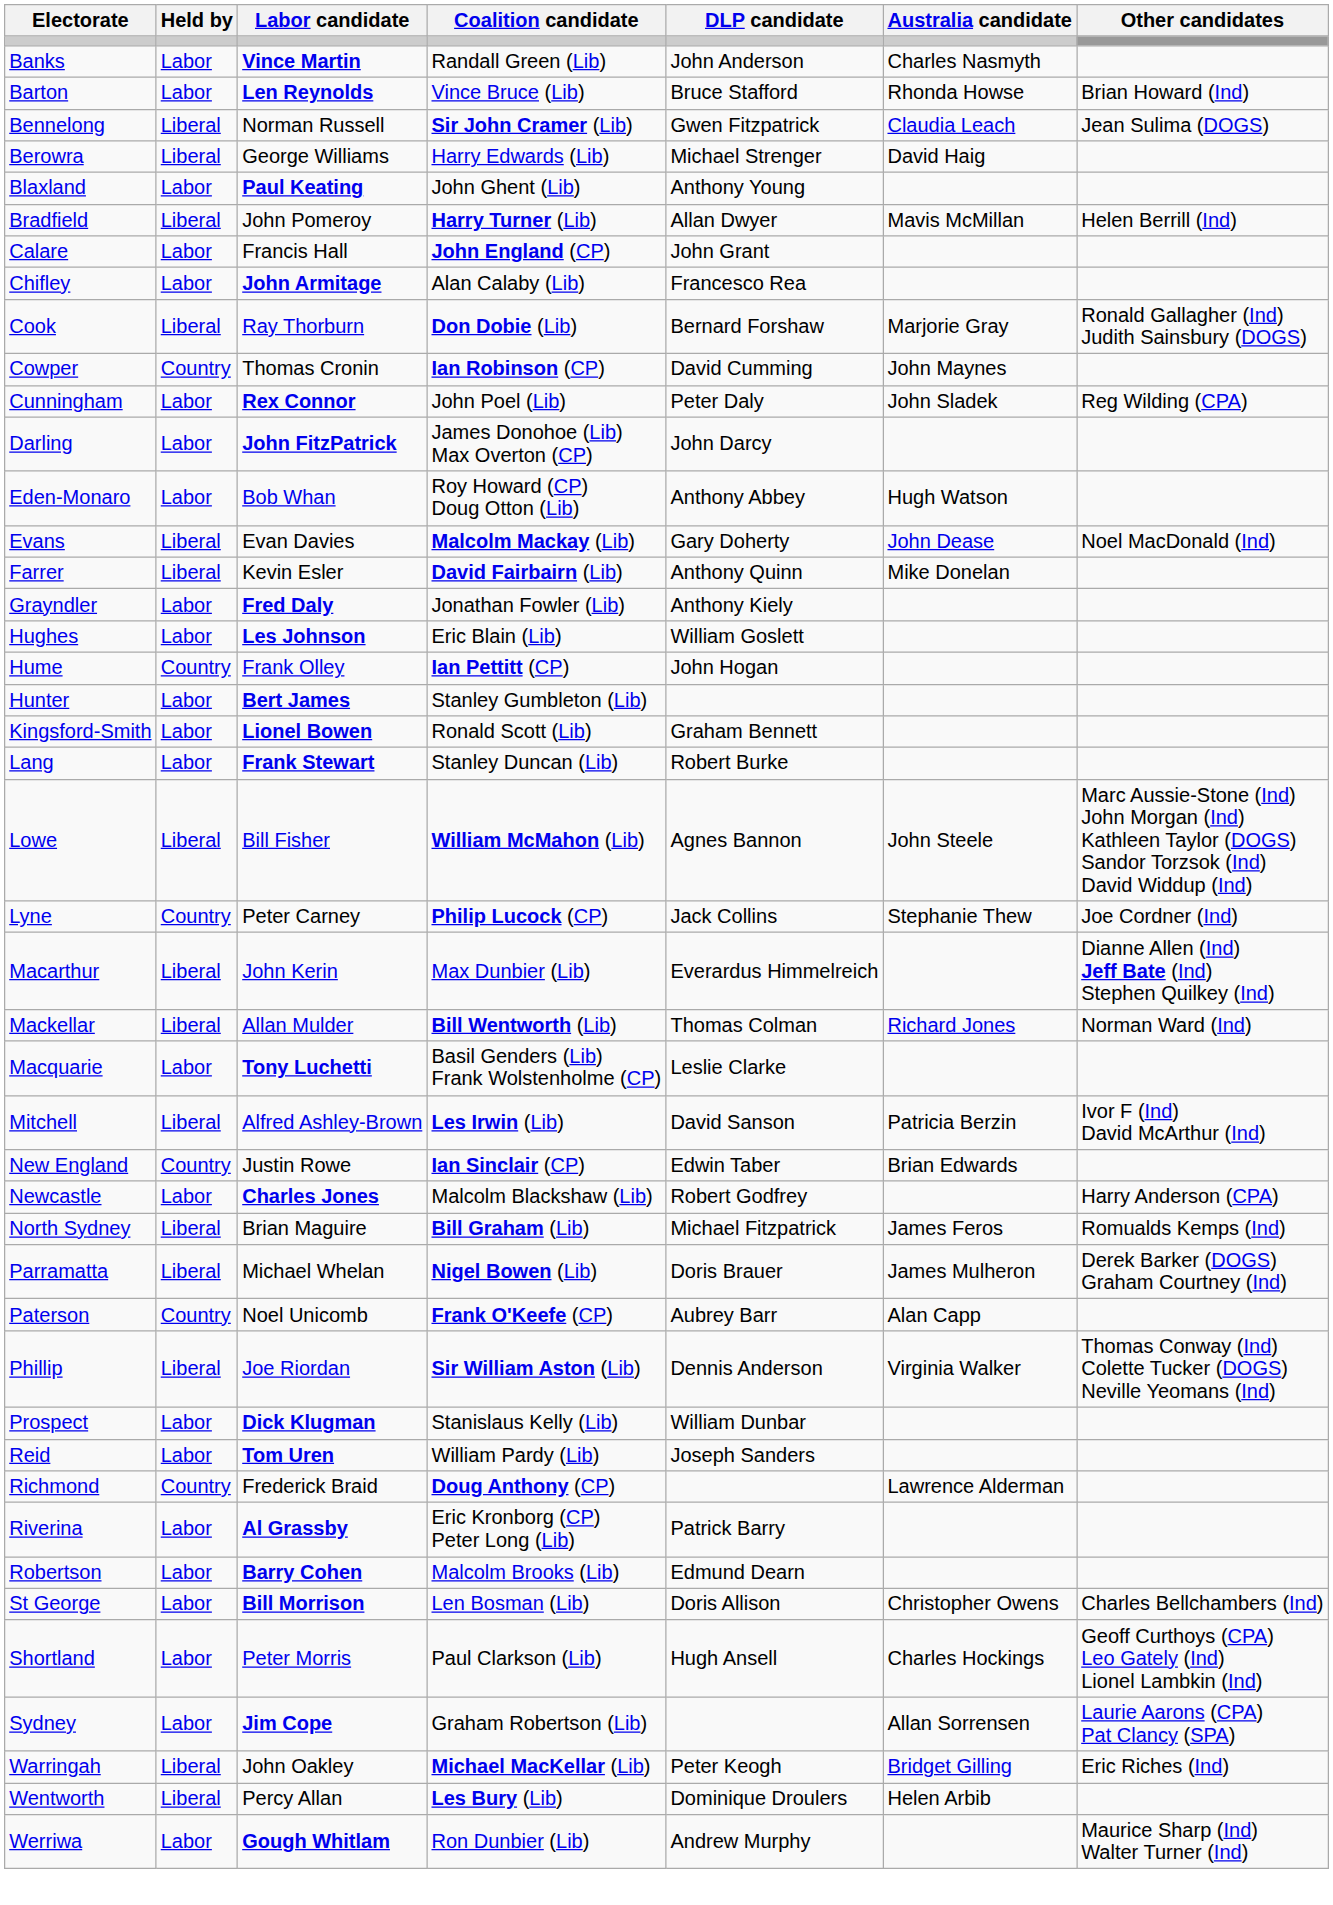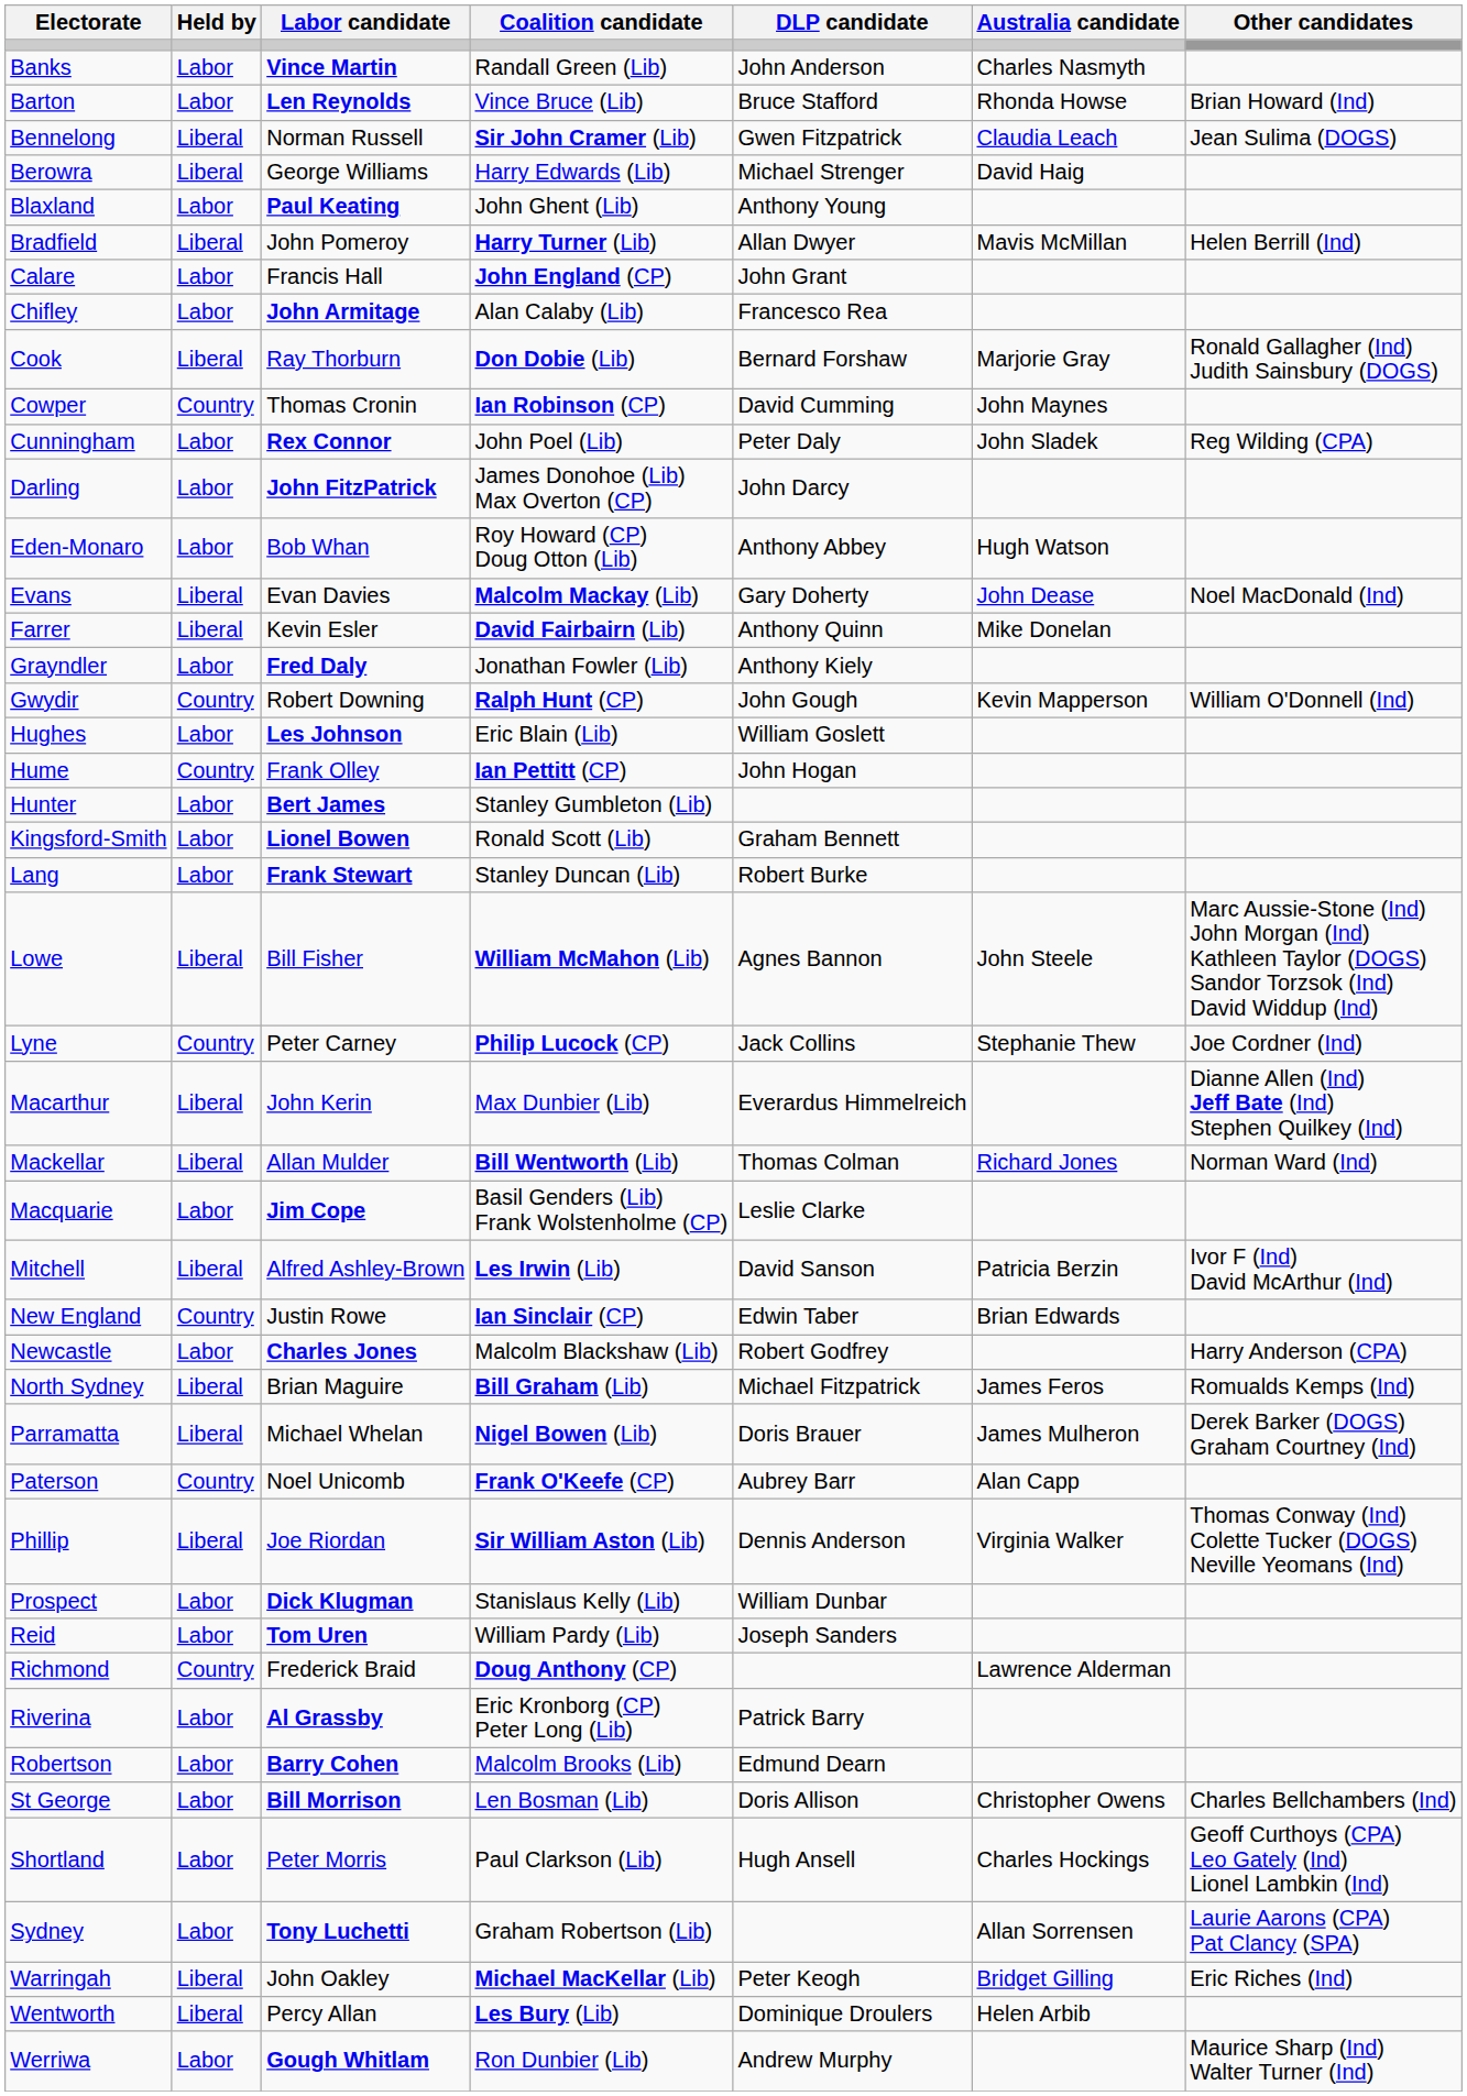 <table class="wikitable">
 <tr>
 <th>Electorate</th>
 <th>Held by</th>
 <th><a href='#'>Labor</a> candidate</th>
 <th><a href='#'>Coalition</a> candidate</th>
 <th><a href='#'>DLP</a> candidate</th>
 <th><a href='#'>Australia</a> candidate</th>
 <th>Other candidates</th>
 </tr>
 <tr bgcolor="#cccccc">
 <td></td>
 <td></td>
 <td></td>
 <td></td>
 <td></td>
 <td></td>
 <td bgcolor="#999999"></td>
 </tr>
 <tr>
 <td><a href='#'>Banks</a></td>
 <td><a href='#'>Labor</a></td>
 <td><strong><a href='#'>Vince Martin</a></strong></td>
 <td>Randall Green (<a href='#'>Lib</a>)</td>
 <td>John Anderson</td>
 <td>Charles Nasmyth</td>
 <td></td>
 </tr>
 <tr>
 <td><a href='#'>Barton</a></td>
 <td><a href='#'>Labor</a></td>
 <td><strong><a href='#'>Len Reynolds</a></strong></td>
 <td><a href='#'>Vince Bruce</a> (<a href='#'>Lib</a>)</td>
 <td>Bruce Stafford</td>
 <td>Rhonda Howse</td>
 <td>Brian Howard (<a href='#'>Ind</a>)</td>
 </tr>
 <tr>
 <td><a href='#'>Bennelong</a></td>
 <td><a href='#'>Liberal</a></td>
 <td>Norman Russell</td>
 <td><strong><a href='#'>Sir John Cramer</a></strong> (<a href='#'>Lib</a>)</td>
 <td>Gwen Fitzpatrick</td>
 <td><a href='#'>Claudia Leach</a></td>
 <td>Jean Sulima (<a href='#'>DOGS</a>)</td>
 </tr>
 <tr>
 <td><a href='#'>Berowra</a></td>
 <td><a href='#'>Liberal</a></td>
 <td>George Williams</td>
 <td><a href='#'>Harry Edwards</a> (<a href='#'>Lib</a>)</td>
 <td>Michael Strenger</td>
 <td>David Haig</td>
 <td></td>
 </tr>
 <tr>
 <td><a href='#'>Blaxland</a></td>
 <td><a href='#'>Labor</a></td>
 <td><strong><a href='#'>Paul Keating</a></strong></td>
 <td>John Ghent (<a href='#'>Lib</a>)</td>
 <td>Anthony Young</td>
 <td></td>
 <td></td>
 </tr>
 <tr>
 <td><a href='#'>Bradfield</a></td>
 <td><a href='#'>Liberal</a></td>
 <td>John Pomeroy</td>
 <td><strong><a href='#'>Harry Turner</a></strong> (<a href='#'>Lib</a>)</td>
 <td>Allan Dwyer</td>
 <td>Mavis McMillan</td>
 <td>Helen Berrill (<a href='#'>Ind</a>)</td>
 </tr>
 <tr>
 <td><a href='#'>Calare</a></td>
 <td><a href='#'>Labor</a></td>
 <td>Francis Hall</td>
 <td><strong><a href='#'>John England</a></strong> (<a href='#'>CP</a>)</td>
 <td>John Grant</td>
 <td></td>
 <td></td>
 </tr>
 <tr>
 <td><a href='#'>Chifley</a></td>
 <td><a href='#'>Labor</a></td>
 <td><strong><a href='#'>John Armitage</a></strong></td>
 <td>Alan Calaby (<a href='#'>Lib</a>)</td>
 <td>Francesco Rea</td>
 <td></td>
 <td></td>
 </tr>
 <tr>
 <td><a href='#'>Cook</a></td>
 <td><a href='#'>Liberal</a></td>
 <td><a href='#'>Ray Thorburn</a></td>
 <td><strong><a href='#'>Don Dobie</a></strong> (<a href='#'>Lib</a>)</td>
 <td>Bernard Forshaw</td>
 <td>Marjorie Gray</td>
 <td>Ronald Gallagher (<a href='#'>Ind</a>)<br>Judith Sainsbury (<a href='#'>DOGS</a>)</td>
 </tr>
 <tr>
 <td><a href='#'>Cowper</a></td>
 <td><a href='#'>Country</a></td>
 <td>Thomas Cronin</td>
 <td><strong><a href='#'>Ian Robinson</a></strong> (<a href='#'>CP</a>)</td>
 <td>David Cumming</td>
 <td>John Maynes</td>
 <td></td>
 </tr>
 <tr>
 <td><a href='#'>Cunningham</a></td>
 <td><a href='#'>Labor</a></td>
 <td><strong><a href='#'>Rex Connor</a></strong></td>
 <td>John Poel (<a href='#'>Lib</a>)</td>
 <td>Peter Daly</td>
 <td>John Sladek</td>
 <td>Reg Wilding (<a href='#'>CPA</a>)</td>
 </tr>
 <tr>
 <td><a href='#'>Darling</a></td>
 <td><a href='#'>Labor</a></td>
 <td><strong><a href='#'>John FitzPatrick</a></strong></td>
 <td>James Donohoe (<a href='#'>Lib</a>)<br>Max Overton (<a href='#'>CP</a>)</td>
 <td>John Darcy</td>
 <td></td>
 <td></td>
 </tr>
 <tr>
 <td><a href='#'>Eden-Monaro</a></td>
 <td><a href='#'>Labor</a></td>
 <td><a href='#'>Bob Whan</a></td>
 <td>Roy Howard (<a href='#'>CP</a>)<br>Doug Otton (<a href='#'>Lib</a>)</td>
 <td>Anthony Abbey</td>
 <td>Hugh Watson</td>
 <td></td>
 </tr>
 <tr>
 <td><a href='#'>Evans</a></td>
 <td><a href='#'>Liberal</a></td>
 <td>Evan Davies</td>
 <td><strong><a href='#'>Malcolm Mackay</a></strong> (<a href='#'>Lib</a>)</td>
 <td>Gary Doherty</td>
 <td><a href='#'>John Dease</a></td>
 <td>Noel MacDonald (<a href='#'>Ind</a>)</td>
 </tr>
 <tr>
 <td><a href='#'>Farrer</a></td>
 <td><a href='#'>Liberal</a></td>
 <td>Kevin Esler</td>
 <td><strong><a href='#'>David Fairbairn</a></strong> (<a href='#'>Lib</a>)</td>
 <td>Anthony Quinn</td>
 <td>Mike Donelan</td>
 <td></td>
 </tr>
 <tr>
 <td><a href='#'>Grayndler</a></td>
 <td><a href='#'>Labor</a></td>
 <td><strong><a href='#'>Fred Daly</a></strong></td>
 <td>Jonathan Fowler (<a href='#'>Lib</a>)</td>
 <td>Anthony Kiely</td>
 <td></td>
 <td></td>
 </tr>
 <tr>
+<td><a href='#'>Gwydir</a></td>
+<td><a href='#'>Country</a></td>
+<td>Robert Downing</td>
+<td><strong><a href='#'>Ralph Hunt</a></strong> (<a href='#'>CP</a>)</td>
+<td>John Gough</td>
+<td>Kevin Mapperson</td>
+<td>William O'Donnell (<a href='#'>Ind</a>)</td>
+</tr>
+<tr>
 <td><a href='#'>Hughes</a></td>
 <td><a href='#'>Labor</a></td>
 <td><strong><a href='#'>Les Johnson</a></strong></td>
 <td>Eric Blain (<a href='#'>Lib</a>)</td>
 <td>William Goslett</td>
 <td></td>
 <td></td>
 </tr>
 <tr>
 <td><a href='#'>Hume</a></td>
 <td><a href='#'>Country</a></td>
 <td><a href='#'>Frank Olley</a></td>
 <td><strong><a href='#'>Ian Pettitt</a></strong> (<a href='#'>CP</a>)</td>
 <td>John Hogan</td>
 <td></td>
 <td></td>
 </tr>
 <tr>
 <td><a href='#'>Hunter</a></td>
 <td><a href='#'>Labor</a></td>
 <td><strong><a href='#'>Bert James</a></strong></td>
 <td>Stanley Gumbleton (<a href='#'>Lib</a>)</td>
 <td></td>
 <td></td>
 <td></td>
 </tr>
 <tr>
 <td><a href='#'>Kingsford-Smith</a></td>
 <td><a href='#'>Labor</a></td>
 <td><strong><a href='#'>Lionel Bowen</a></strong></td>
 <td>Ronald Scott (<a href='#'>Lib</a>)</td>
 <td>Graham Bennett</td>
 <td></td>
 <td></td>
 </tr>
 <tr>
 <td><a href='#'>Lang</a></td>
 <td><a href='#'>Labor</a></td>
 <td><strong><a href='#'>Frank Stewart</a></strong></td>
 <td>Stanley Duncan (<a href='#'>Lib</a>)</td>
 <td>Robert Burke</td>
 <td></td>
 <td></td>
 </tr>
 <tr>
 <td><a href='#'>Lowe</a></td>
 <td><a href='#'>Liberal</a></td>
 <td><a href='#'>Bill Fisher</a></td>
 <td><strong><a href='#'>William McMahon</a></strong> (<a href='#'>Lib</a>)</td>
 <td>Agnes Bannon</td>
 <td>John Steele</td>
 <td>Marc Aussie-Stone (<a href='#'>Ind</a>)<br>John Morgan (<a href='#'>Ind</a>)<br>Kathleen Taylor (<a href='#'>DOGS</a>)<br>Sandor Torzsok (<a href='#'>Ind</a>)<br>David Widdup (<a href='#'>Ind</a>)</td>
 </tr>
 <tr>
 <td><a href='#'>Lyne</a></td>
 <td><a href='#'>Country</a></td>
 <td>Peter Carney</td>
 <td><strong><a href='#'>Philip Lucock</a></strong> (<a href='#'>CP</a>)</td>
 <td>Jack Collins</td>
 <td>Stephanie Thew</td>
 <td>Joe Cordner (<a href='#'>Ind</a>)</td>
 </tr>
 <tr>
 <td><a href='#'>Macarthur</a></td>
 <td><a href='#'>Liberal</a></td>
 <td><a href='#'>John Kerin</a></td>
 <td><a href='#'>Max Dunbier</a> (<a href='#'>Lib</a>)</td>
 <td>Everardus Himmelreich</td>
 <td></td>
 <td>Dianne Allen (<a href='#'>Ind</a>)<br><strong><a href='#'>Jeff Bate</a></strong> (<a href='#'>Ind</a>)<br>Stephen Quilkey (<a href='#'>Ind</a>)</td>
 </tr>
 <tr>
 <td><a href='#'>Mackellar</a></td>
 <td><a href='#'>Liberal</a></td>
 <td><a href='#'>Allan Mulder</a></td>
 <td><strong><a href='#'>Bill Wentworth</a></strong> (<a href='#'>Lib</a>)</td>
 <td>Thomas Colman</td>
 <td><a href='#'>Richard Jones</a></td>
 <td>Norman Ward (<a href='#'>Ind</a>)</td>
 </tr>
 <tr>
 <td><a href='#'>Macquarie</a></td>
 <td><a href='#'>Labor</a></td>
-<td><strong><a href='#'>Tony Luchetti</a></strong></td>
+<td><strong><a href='#'>Jim Cope</a></strong></td>
 <td>Basil Genders (<a href='#'>Lib</a>)<br>Frank Wolstenholme (<a href='#'>CP</a>)</td>
 <td>Leslie Clarke</td>
 <td></td>
 <td></td>
 </tr>
 <tr>
 <td><a href='#'>Mitchell</a></td>
 <td><a href='#'>Liberal</a></td>
 <td><a href='#'>Alfred Ashley-Brown</a></td>
 <td><strong><a href='#'>Les Irwin</a></strong> (<a href='#'>Lib</a>)</td>
 <td>David Sanson</td>
 <td>Patricia Berzin</td>
 <td>Ivor F (<a href='#'>Ind</a>)<br>David McArthur (<a href='#'>Ind</a>)</td>
 </tr>
 <tr>
 <td><a href='#'>New England</a></td>
 <td><a href='#'>Country</a></td>
 <td>Justin Rowe</td>
 <td><strong><a href='#'>Ian Sinclair</a></strong> (<a href='#'>CP</a>)</td>
 <td>Edwin Taber</td>
 <td>Brian Edwards</td>
 <td></td>
 </tr>
 <tr>
 <td><a href='#'>Newcastle</a></td>
 <td><a href='#'>Labor</a></td>
 <td><strong><a href='#'>Charles Jones</a></strong></td>
 <td>Malcolm Blackshaw (<a href='#'>Lib</a>)</td>
 <td>Robert Godfrey</td>
 <td></td>
 <td>Harry Anderson (<a href='#'>CPA</a>)</td>
 </tr>
 <tr>
 <td><a href='#'>North Sydney</a></td>
 <td><a href='#'>Liberal</a></td>
 <td>Brian Maguire</td>
 <td><strong><a href='#'>Bill Graham</a></strong> (<a href='#'>Lib</a>)</td>
 <td>Michael Fitzpatrick</td>
 <td>James Feros</td>
 <td>Romualds Kemps (<a href='#'>Ind</a>)</td>
 </tr>
 <tr>
 <td><a href='#'>Parramatta</a></td>
 <td><a href='#'>Liberal</a></td>
 <td>Michael Whelan</td>
 <td><strong><a href='#'>Nigel Bowen</a></strong> (<a href='#'>Lib</a>)</td>
 <td>Doris Brauer</td>
 <td>James Mulheron</td>
 <td>Derek Barker (<a href='#'>DOGS</a>)<br>Graham Courtney (<a href='#'>Ind</a>)</td>
 </tr>
 <tr>
 <td><a href='#'>Paterson</a></td>
 <td><a href='#'>Country</a></td>
 <td>Noel Unicomb</td>
 <td><strong><a href='#'>Frank O'Keefe</a></strong> (<a href='#'>CP</a>)</td>
 <td>Aubrey Barr</td>
 <td>Alan Capp</td>
 <td></td>
 </tr>
 <tr>
 <td><a href='#'>Phillip</a></td>
 <td><a href='#'>Liberal</a></td>
 <td><a href='#'>Joe Riordan</a></td>
 <td><strong><a href='#'>Sir William Aston</a></strong> (<a href='#'>Lib</a>)</td>
 <td>Dennis Anderson</td>
 <td>Virginia Walker</td>
 <td>Thomas Conway (<a href='#'>Ind</a>)<br>Colette Tucker (<a href='#'>DOGS</a>)<br>Neville Yeomans (<a href='#'>Ind</a>)</td>
 </tr>
 <tr>
 <td><a href='#'>Prospect</a></td>
 <td><a href='#'>Labor</a></td>
 <td><strong><a href='#'>Dick Klugman</a></strong></td>
 <td>Stanislaus Kelly (<a href='#'>Lib</a>)</td>
 <td>William Dunbar</td>
 <td></td>
 <td></td>
 </tr>
 <tr>
 <td><a href='#'>Reid</a></td>
 <td><a href='#'>Labor</a></td>
 <td><strong><a href='#'>Tom Uren</a></strong></td>
 <td>William Pardy (<a href='#'>Lib</a>)</td>
 <td>Joseph Sanders</td>
 <td></td>
 <td></td>
 </tr>
 <tr>
 <td><a href='#'>Richmond</a></td>
 <td><a href='#'>Country</a></td>
 <td>Frederick Braid</td>
 <td><strong><a href='#'>Doug Anthony</a></strong> (<a href='#'>CP</a>)</td>
 <td></td>
 <td>Lawrence Alderman</td>
 <td></td>
 </tr>
 <tr>
 <td><a href='#'>Riverina</a></td>
 <td><a href='#'>Labor</a></td>
 <td><strong><a href='#'>Al Grassby</a></strong></td>
 <td>Eric Kronborg (<a href='#'>CP</a>)<br>Peter Long (<a href='#'>Lib</a>)</td>
 <td>Patrick Barry</td>
 <td></td>
 <td></td>
 </tr>
 <tr>
 <td><a href='#'>Robertson</a></td>
 <td><a href='#'>Labor</a></td>
 <td><strong><a href='#'>Barry Cohen</a></strong></td>
 <td><a href='#'>Malcolm Brooks</a> (<a href='#'>Lib</a>)</td>
 <td>Edmund Dearn</td>
 <td></td>
 <td></td>
 </tr>
 <tr>
 <td><a href='#'>St George</a></td>
 <td><a href='#'>Labor</a></td>
 <td><strong><a href='#'>Bill Morrison</a></strong></td>
 <td><a href='#'>Len Bosman</a> (<a href='#'>Lib</a>)</td>
 <td>Doris Allison</td>
 <td>Christopher Owens</td>
 <td>Charles Bellchambers (<a href='#'>Ind</a>)</td>
 </tr>
 <tr>
 <td><a href='#'>Shortland</a></td>
 <td><a href='#'>Labor</a></td>
 <td><a href='#'>Peter Morris</a></td>
 <td>Paul Clarkson (<a href='#'>Lib</a>)</td>
 <td>Hugh Ansell</td>
 <td>Charles Hockings</td>
 <td>Geoff Curthoys (<a href='#'>CPA</a>)<br><a href='#'>Leo Gately</a> (<a href='#'>Ind</a>)<br>Lionel Lambkin (<a href='#'>Ind</a>)</td>
 </tr>
 <tr>
 <td><a href='#'>Sydney</a></td>
 <td><a href='#'>Labor</a></td>
-<td><strong><a href='#'>Jim Cope</a></strong></td>
+<td><strong><a href='#'>Tony Luchetti</a></strong></td>
 <td>Graham Robertson (<a href='#'>Lib</a>)</td>
 <td></td>
 <td>Allan Sorrensen</td>
 <td><a href='#'>Laurie Aarons</a> (<a href='#'>CPA</a>)<br><a href='#'>Pat Clancy</a> (<a href='#'>SPA</a>)</td>
 </tr>
 <tr>
 <td><a href='#'>Warringah</a></td>
 <td><a href='#'>Liberal</a></td>
 <td>John Oakley</td>
 <td><strong><a href='#'>Michael MacKellar</a></strong> (<a href='#'>Lib</a>)</td>
 <td>Peter Keogh</td>
 <td><a href='#'>Bridget Gilling</a></td>
 <td>Eric Riches (<a href='#'>Ind</a>)</td>
 </tr>
 <tr>
 <td><a href='#'>Wentworth</a></td>
 <td><a href='#'>Liberal</a></td>
 <td>Percy Allan</td>
 <td><strong><a href='#'>Les Bury</a></strong> (<a href='#'>Lib</a>)</td>
 <td>Dominique Droulers</td>
 <td>Helen Arbib</td>
 <td></td>
 </tr>
 <tr>
 <td><a href='#'>Werriwa</a></td>
 <td><a href='#'>Labor</a></td>
 <td><strong><a href='#'>Gough Whitlam</a></strong></td>
 <td><a href='#'>Ron Dunbier</a> (<a href='#'>Lib</a>)</td>
 <td>Andrew Murphy</td>
 <td></td>
 <td>Maurice Sharp (<a href='#'>Ind</a>)<br>Walter Turner (<a href='#'>Ind</a>)</td>
 </tr>
 </table>
